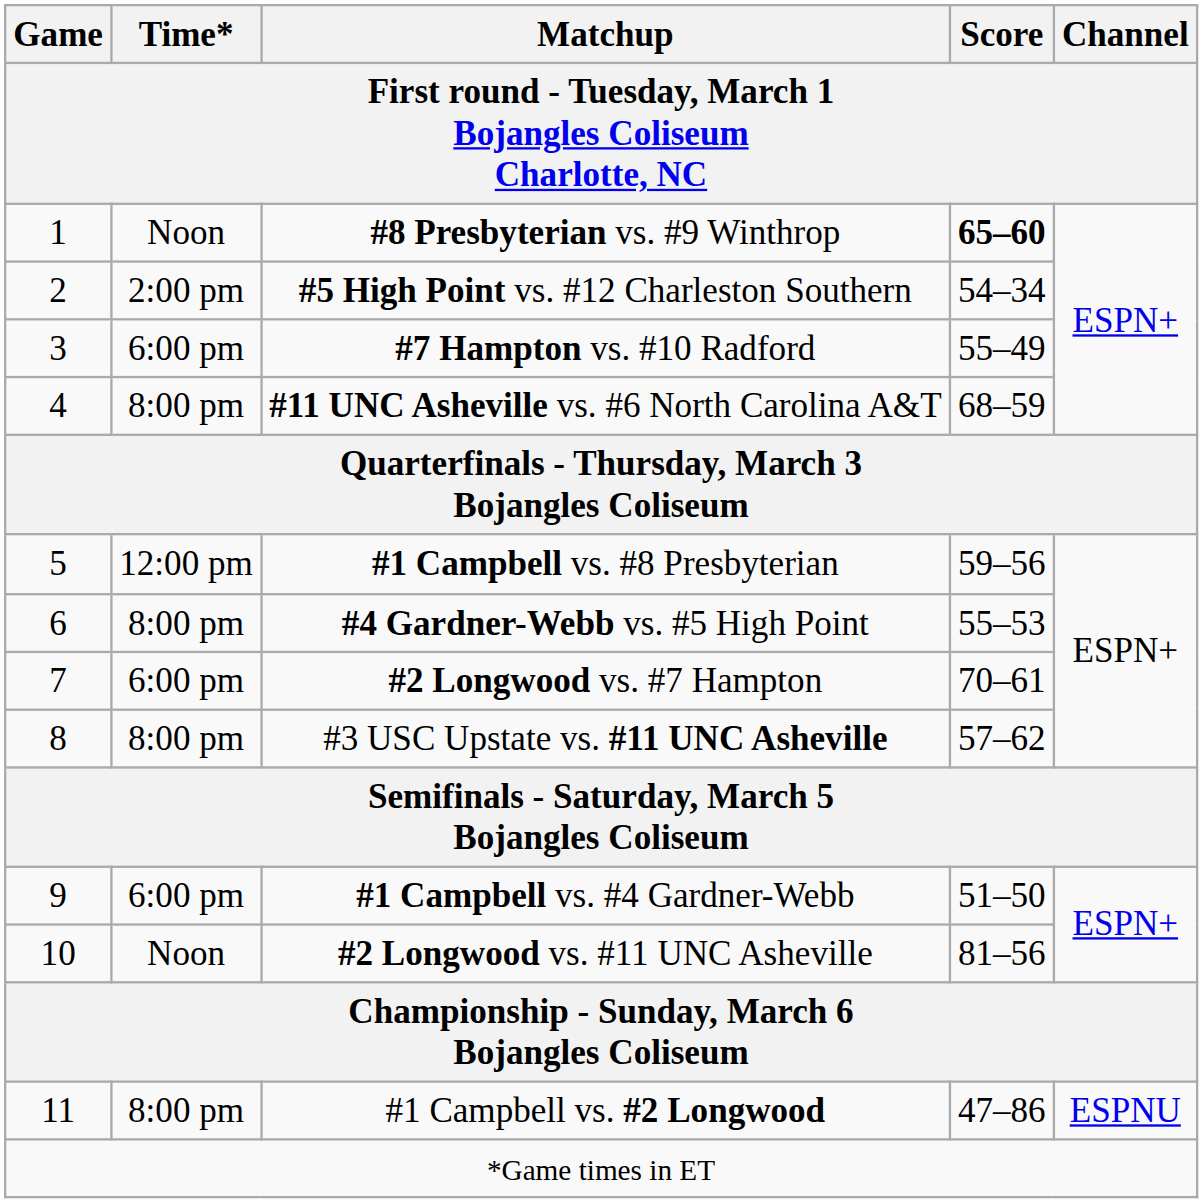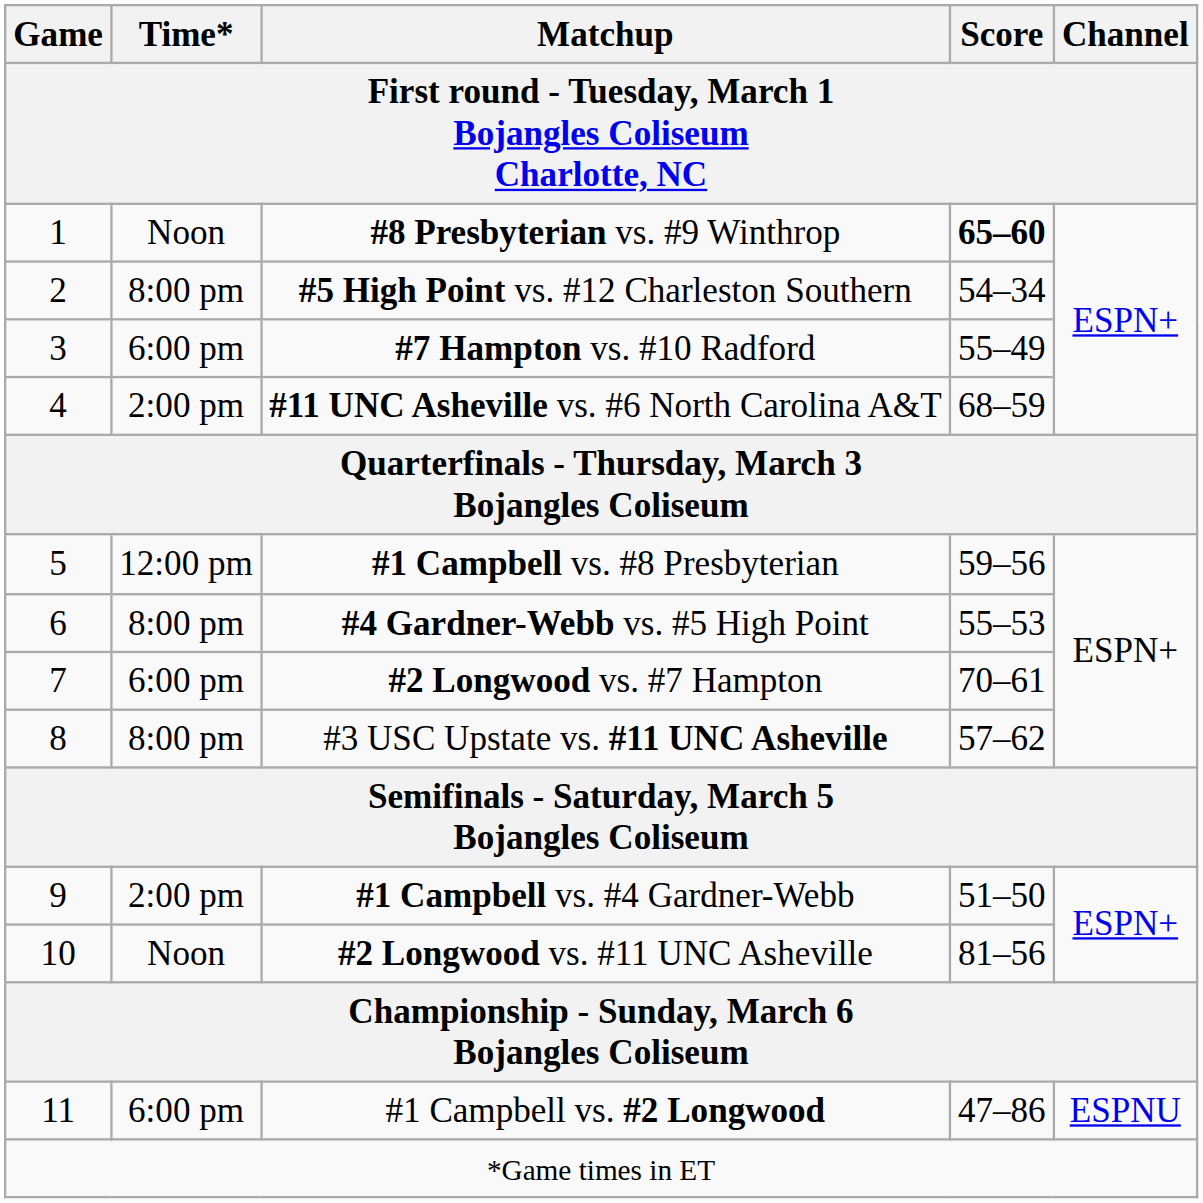 <table class="wikitable" style="font-size: 95%;text-align:center">
 <tr>
 <th>Game</th>
 <th>Time*</th>
 <th>Matchup</th>
 <th>Score</th>
 <th>Channel</th>
 </tr>
 <tr>
 <th colspan="5">First round - Tuesday, March 1<br><a href='#'>Bojangles Coliseum</a><br><a href='#'>Charlotte, NC</a></th>
 </tr>
 <tr>
 <td align="center">1</td>
 <td>Noon</td>
 <td><strong>#8 Presbyterian</strong> vs. #9 Winthrop</td>
 <td><strong>65–60</strong></td>
 <td rowspan="4"><a href='#'>ESPN+</a></td>
 </tr>
 <tr>
 <td align="center">2</td>
-<td>2:00 pm</td>
+<td>8:00 pm</td>
 <td><strong>#5 High Point</strong> vs. #12 Charleston Southern</td>
 <td>54–34</td>
 </tr>
 <tr>
 <td align="center">3</td>
 <td>6:00 pm</td>
 <td><strong>#7 Hampton</strong> vs. #10 Radford</td>
 <td>55–49</td>
 </tr>
 <tr>
 <td align="center">4</td>
-<td>8:00 pm</td>
+<td>2:00 pm</td>
 <td><strong>#11 UNC Asheville</strong> vs. #6 North Carolina A&T</td>
 <td>68–59</td>
 </tr>
 <tr>
 <th colspan="5">Quarterfinals - Thursday, March 3<br>Bojangles Coliseum</th>
 </tr>
 <tr>
 <td align="center">5</td>
 <td>12:00 pm</td>
 <td><strong>#1 Campbell</strong> vs. #8 Presbyterian</td>
 <td>59–56</td>
 <td rowspan="4">ESPN+</td>
 </tr>
 <tr>
 <td align="center">6</td>
 <td>8:00 pm</td>
 <td><strong>#4 Gardner-Webb</strong> vs. #5 High Point</td>
 <td>55–53</td>
 </tr>
 <tr>
 <td align="center">7</td>
 <td>6:00 pm</td>
 <td><strong>#2 Longwood</strong> vs. #7 Hampton</td>
 <td>70–61</td>
 </tr>
 <tr>
 <td align="center">8</td>
 <td>8:00 pm</td>
 <td>#3 USC Upstate vs. <strong>#11 UNC Asheville</strong></td>
 <td>57–62</td>
 </tr>
 <tr>
 <th colspan="5">Semifinals - Saturday, March 5<br>Bojangles Coliseum</th>
 </tr>
 <tr>
 <td align="center">9</td>
-<td>6:00 pm</td>
+<td>2:00 pm</td>
 <td><strong>#1 Campbell</strong> vs. #4 Gardner-Webb</td>
 <td>51–50</td>
 <td rowspan="2"><a href='#'>ESPN+</a></td>
 </tr>
 <tr>
 <td align="center">10</td>
 <td>Noon</td>
 <td><strong>#2 Longwood</strong> vs. #11 UNC Asheville</td>
 <td>81–56</td>
 </tr>
 <tr>
 <th colspan="5">Championship - Sunday, March 6<br>Bojangles Coliseum</th>
 </tr>
 <tr>
 <td align="center">11</td>
-<td>8:00 pm</td>
+<td>6:00 pm</td>
 <td>#1 Campbell vs. <strong>#2 Longwood</strong></td>
 <td>47–86</td>
 <td><a href='#'>ESPNU</a></td>
 </tr>
 <tr>
 <td colspan="5"><small>*Game times in ET</small></td>
 </tr>
 </table>
